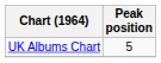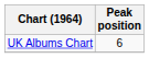 <table class="wikitable sortable" border="1">
 <tr>
 <th scope="col">Chart (1964)</th>
 <th scope="col">Peak<br>position</th>
 </tr>
 <tr>
 <td><a href='#'>UK Albums Chart</a></td>
-<td style="text-align:center;">5</td>
+<td style="text-align:center;">6</td>
 </tr>
 <tr>
 </tr>
 </table>
